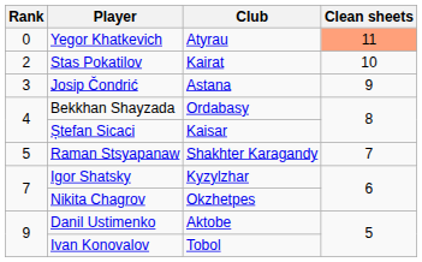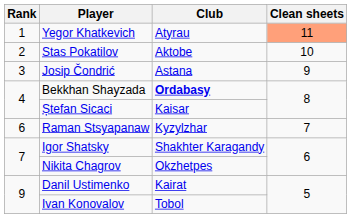 <table class="wikitable" style="text-align:center">
 <tr>
 <th>Rank</th>
 <th>Player</th>
 <th>Club</th>
 <th>Clean sheets</th>
 </tr>
 <tr>
-<td rowspan="1">0</td>
+<td rowspan="1">1</td>
 <td align="left"> <a href='#'>Yegor Khatkevich</a></td>
 <td align="left"><a href='#'>Atyrau</a></td>
 <td rowspan="1" style="background: lightsalmon;">11</td>
 </tr>
 <tr>
 <td rowspan="1">2</td>
 <td align="left"> <a href='#'>Stas Pokatilov</a></td>
-<td align="left"><a href='#'>Kairat</a></td>
+<td align="left"><a href='#'>Aktobe</a></td>
 <td rowspan="1">10</td>
 </tr>
 <tr>
 <td rowspan="1">3</td>
 <td align="left"> <a href='#'>Josip Čondrić</a></td>
 <td align="left"><a href='#'>Astana</a></td>
 <td rowspan="1">9</td>
 </tr>
 <tr>
 <td rowspan="2">4</td>
 <td align="left"> Bekkhan Shayzada</td>
-<td align="left"><a href='#'>Ordabasy</a></td>
+<td align="left"><strong><a href='#'>Ordabasy</a></strong></td>
 <td rowspan="2">8</td>
 </tr>
 <tr>
 <td align="left"> <a href='#'>Ștefan Sicaci</a></td>
 <td align="left"><a href='#'>Kaisar</a></td>
 </tr>
 <tr>
-<td rowspan="1">5</td>
+<td rowspan="1">6</td>
 <td align="left"> <a href='#'>Raman Stsyapanaw</a></td>
-<td align="left"><a href='#'>Shakhter Karagandy</a></td>
+<td align="left"><a href='#'>Kyzylzhar</a></td>
 <td rowspan="1">7</td>
 </tr>
 <tr>
 <td rowspan="2">7</td>
 <td align="left"> <a href='#'>Igor Shatsky</a></td>
-<td align="left"><a href='#'>Kyzylzhar</a></td>
+<td align="left"><a href='#'>Shakhter Karagandy</a></td>
 <td rowspan="2">6</td>
 </tr>
 <tr>
 <td align="left"> <a href='#'>Nikita Chagrov</a></td>
 <td align="left"><a href='#'>Okzhetpes</a></td>
 </tr>
 <tr>
 <td rowspan="2">9</td>
 <td align="left"> <a href='#'>Danil Ustimenko</a></td>
-<td align="left"><a href='#'>Aktobe</a></td>
+<td align="left"><a href='#'>Kairat</a></td>
 <td rowspan="2">5</td>
 </tr>
 <tr>
 <td align="left"> <a href='#'>Ivan Konovalov</a></td>
 <td align="left"><a href='#'>Tobol</a></td>
 </tr>
 </table>
